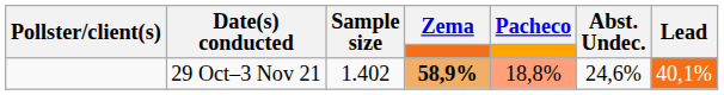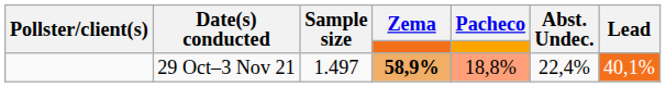 <table class="wikitable sortable" style="text-align:center;font-size:90%;line-height:14px;">
 <tr>
 <th rowspan="2">Pollster/client(s)</th>
 <th rowspan="2">Date(s)<br>conducted</th>
 <th rowspan="2" data-sort-type="number">Sample<br>size</th>
 <th class="unsortable" style="width:50px;"><a href='#'>Zema</a><br></th>
 <th class="unsortable" style="width:50px;"><a href='#'>Pacheco</a><br></th>
 <th rowspan="2" class="unsortable">Abst.<br>Undec.</th>
 <th rowspan="2" data-sort-type="number">Lead</th>
 </tr>
 <tr>
 <th class="sortable" data-sort-type="number" style="background:#f3701b;"></th>
 <th class="sortable" data-sort-type="number" style="background:#FFA500;"></th>
 </tr>
 <tr>
 <td></td>
 <td>29 Oct–3 Nov 21</td>
-<td>1.402</td>
+<td>1.497</td>
 <td style="background-color:#f0ae67;"><strong>58,9%</strong></td>
 <td style="background: lightsalmon;">18,8%</td>
-<td>24,6%</td>
+<td>22,4%</td>
 <td style="background-color:#f3701b;color:#FFFFFF;">40,1%</td>
 </tr>
 </table>
